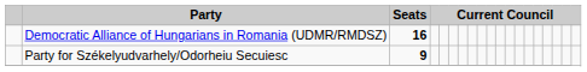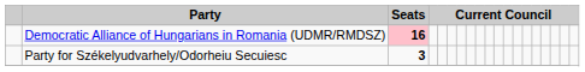 <table class="wikitable">
 <tr>
 <th style="background:#ccc">   </th>
 <th style="background:#ccc">Party</th>
 <th style="background:#ccc">Seats</th>
 <th style="background:#ccc" colspan="16">Current Council</th>
 </tr>
 <tr>
 <td>  </td>
 <td><a href='#'>Democratic Alliance of Hungarians in Romania</a> (UDMR/RMDSZ)</td>
-<td style="text-align: right"><strong>16</strong></td>
+<td style="background: pink; text-align: right"><strong>16</strong></td>
 <td>  </td>
 <td>  </td>
 <td>  </td>
 <td>  </td>
 <td>  </td>
 <td>  </td>
 <td>  </td>
 <td>  </td>
 <td>  </td>
 <td>  </td>
 <td>  </td>
 <td>  </td>
 <td>  </td>
 <td>  </td>
 <td>  </td>
 <td>  </td>
 </tr>
 <tr>
 <td>  </td>
 <td>Party for Székelyudvarhely/Odorheiu Secuiesc</td>
-<td style="text-align: right"><strong>9</strong></td>
+<td style="text-align: right"><strong>3</strong></td>
 <td>  </td>
 <td>  </td>
 <td>  </td>
 <td> </td>
 <td> </td>
 <td> </td>
 <td> </td>
 <td> </td>
 <td> </td>
 <td> </td>
 <td> </td>
 <td> </td>
 <td> </td>
 <td> </td>
 <td> </td>
 </tr>
 <tr>
 </tr>
 </table>
